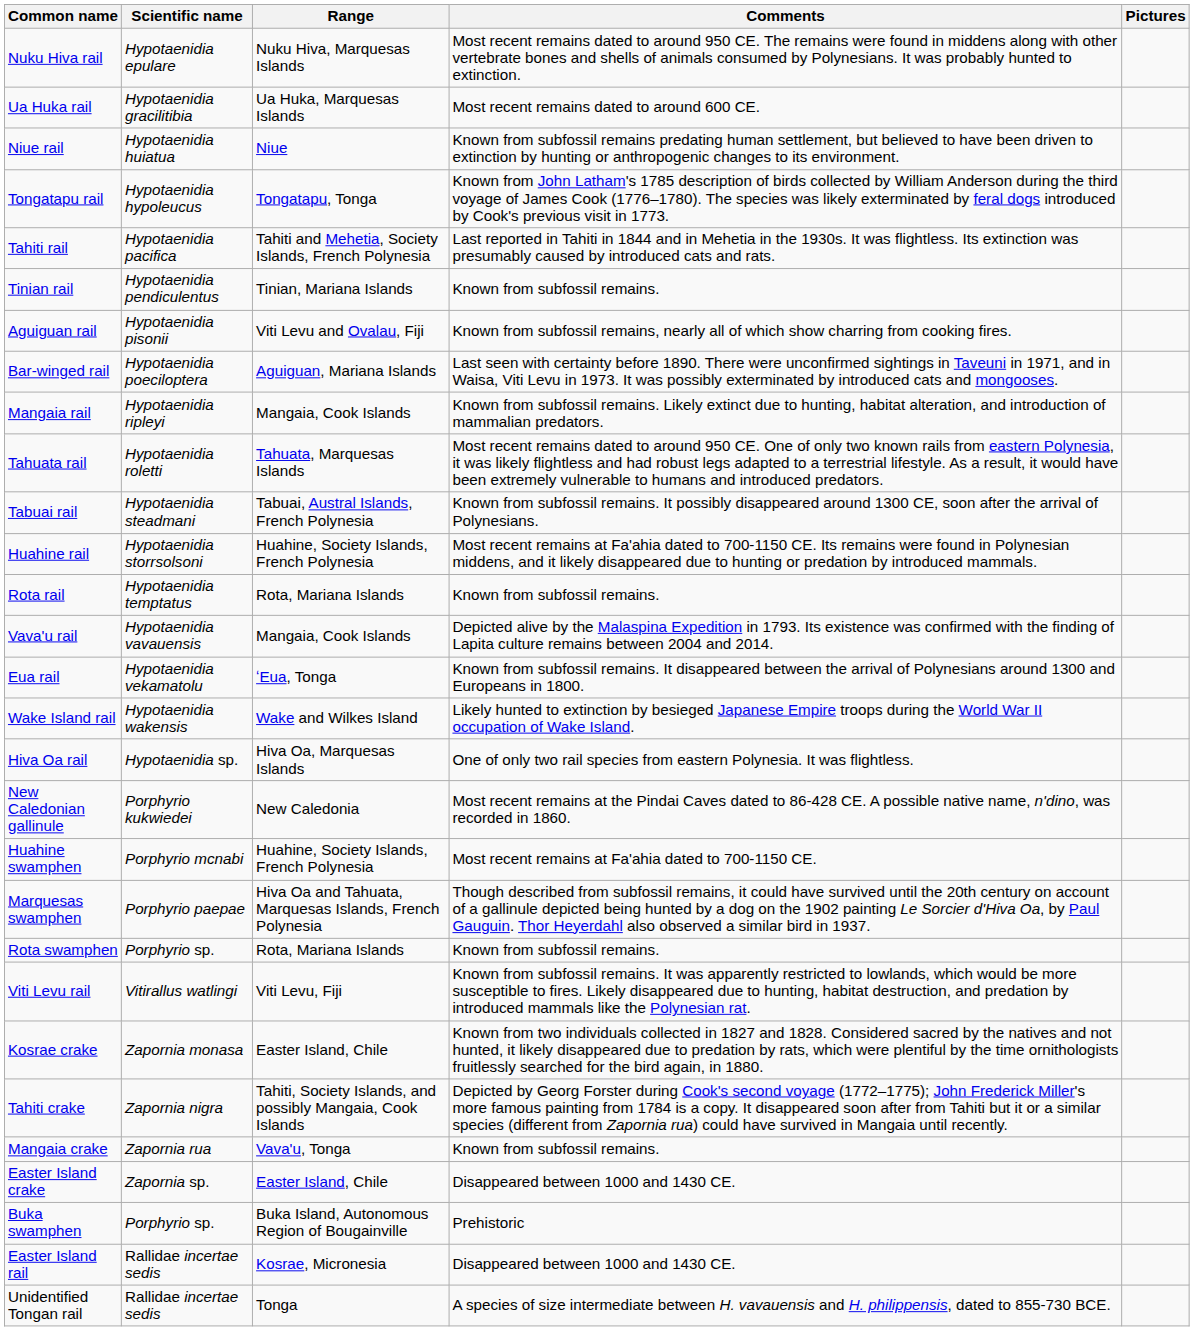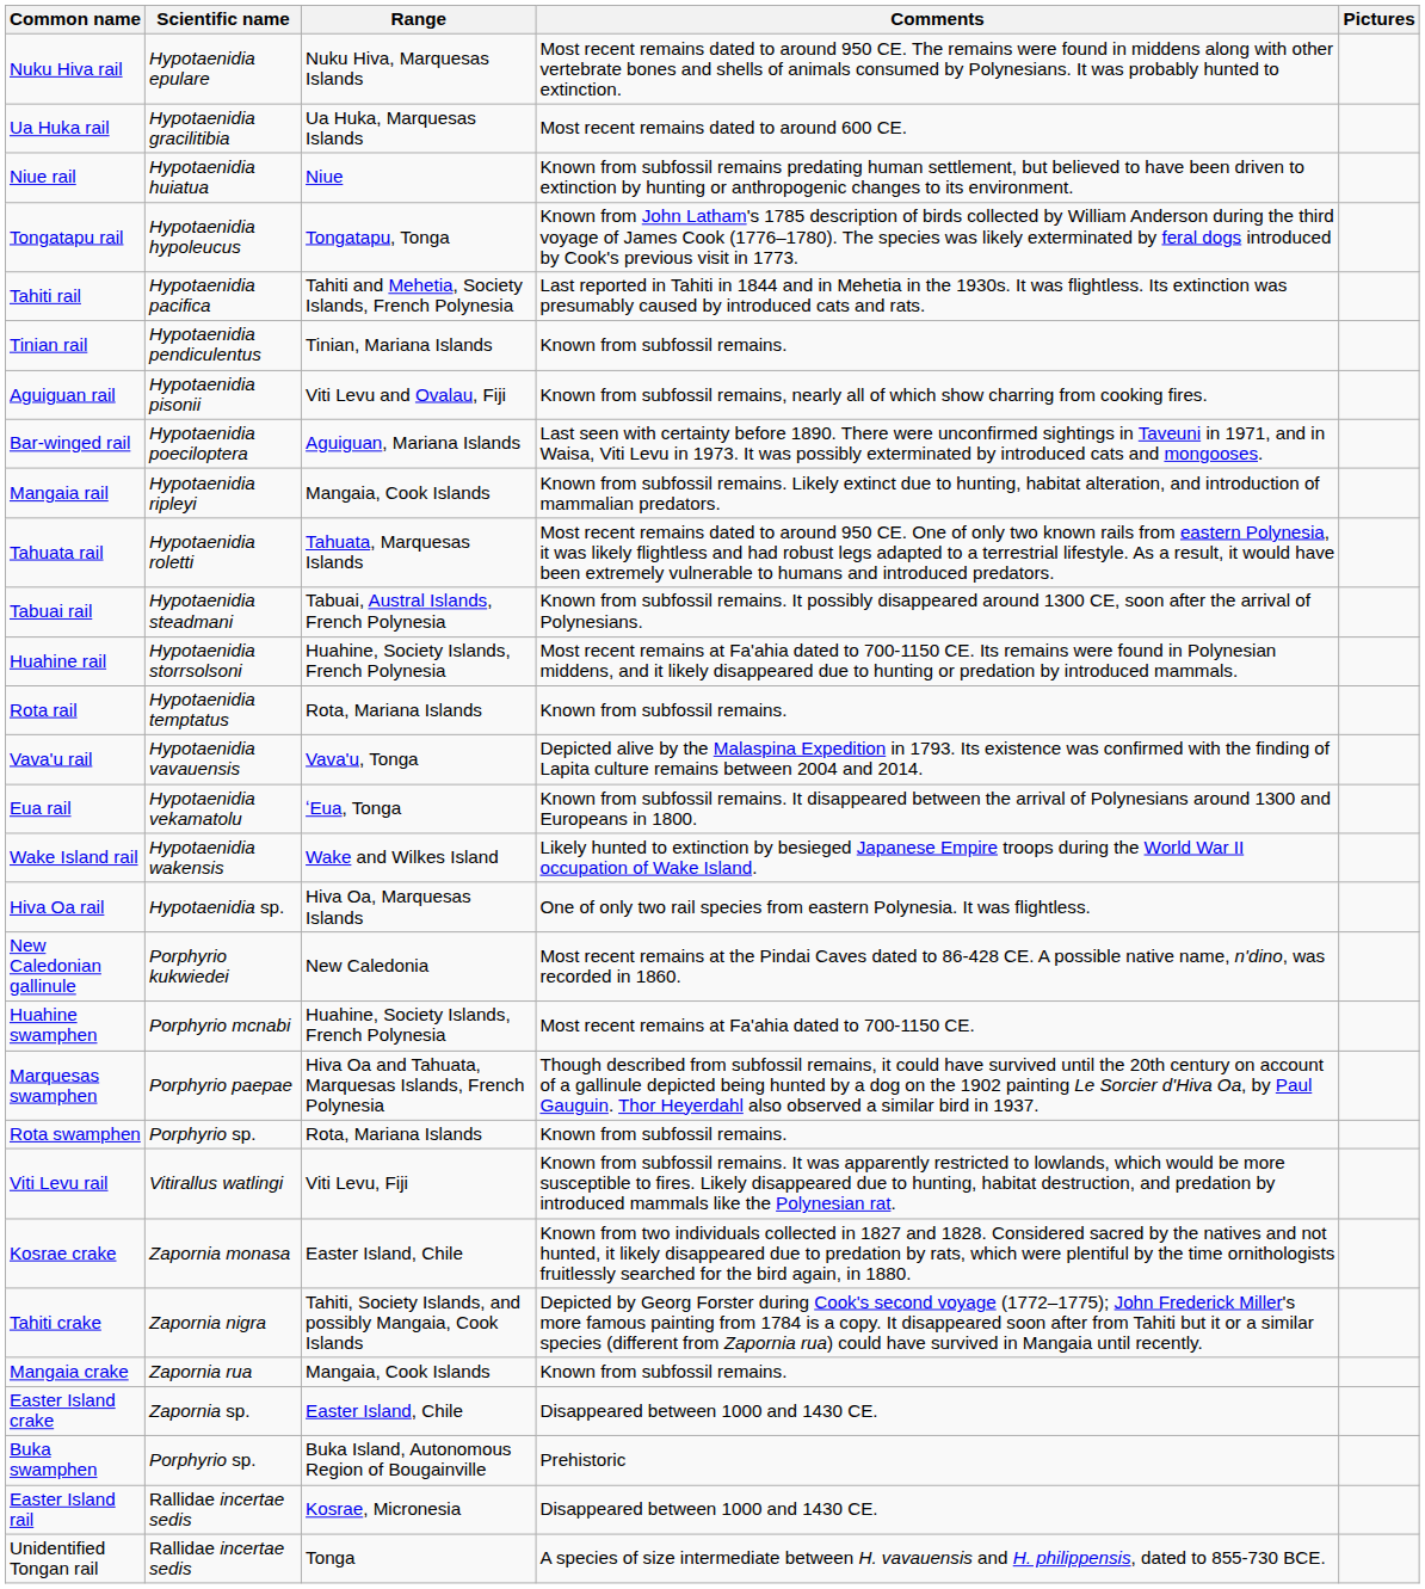 <table class="wikitable sortable">
 <tr>
 <th>Common name</th>
 <th>Scientific name</th>
 <th>Range</th>
 <th class="unsortable">Comments</th>
 <th class="unsortable">Pictures</th>
 </tr>
 <tr>
 <td><a href='#'>Nuku Hiva rail</a></td>
 <td><em>Hypotaenidia epulare</em></td>
 <td>Nuku Hiva, Marquesas Islands</td>
 <td>Most recent remains dated to around 950 CE. The remains were found in middens along with other vertebrate bones and shells of animals consumed by Polynesians. It was probably hunted to extinction.</td>
 <td></td>
 </tr>
 <tr>
 <td><a href='#'>Ua Huka rail</a></td>
 <td><em>Hypotaenidia gracilitibia</em></td>
 <td>Ua Huka, Marquesas Islands</td>
 <td>Most recent remains dated to around 600 CE.</td>
 </tr>
 <tr>
 <td><a href='#'>Niue rail</a></td>
 <td><em>Hypotaenidia huiatua</em></td>
 <td><a href='#'>Niue</a></td>
 <td>Known from subfossil remains predating human settlement, but believed to have been driven to extinction by hunting or anthropogenic changes to its environment.</td>
 <td></td>
 </tr>
 <tr>
 <td><a href='#'>Tongatapu rail</a></td>
 <td><em>Hypotaenidia hypoleucus</em></td>
 <td><a href='#'>Tongatapu</a>, Tonga</td>
 <td>Known from <a href='#'>John Latham</a>'s 1785 description of birds collected by William Anderson during the third voyage of James Cook (1776–1780). The species was likely exterminated by <a href='#'>feral dogs</a> introduced by Cook's previous visit in 1773.</td>
 <td></td>
 </tr>
 <tr>
 <td><a href='#'>Tahiti rail</a></td>
 <td><em>Hypotaenidia pacifica</em></td>
 <td>Tahiti and <a href='#'>Mehetia</a>, Society Islands, French Polynesia</td>
 <td>Last reported in Tahiti in 1844 and in Mehetia in the 1930s. It was flightless. Its extinction was presumably caused by introduced cats and rats.</td>
 <td></td>
 </tr>
 <tr>
 <td><a href='#'>Tinian rail</a></td>
 <td><em>Hypotaenidia pendiculentus</em></td>
 <td>Tinian, Mariana Islands</td>
 <td>Known from subfossil remains.</td>
 <td></td>
 </tr>
 <tr>
 <td><a href='#'>Aguiguan rail</a></td>
 <td><em>Hypotaenidia pisonii</em></td>
 <td>Viti Levu and <a href='#'>Ovalau</a>, Fiji</td>
 <td>Known from subfossil remains, nearly all of which show charring from cooking fires.</td>
 <td></td>
 </tr>
 <tr>
 <td><a href='#'>Bar-winged rail</a></td>
 <td><em>Hypotaenidia poeciloptera</em></td>
 <td><a href='#'>Aguiguan</a>, Mariana Islands</td>
 <td>Last seen with certainty before 1890. There were unconfirmed sightings in <a href='#'>Taveuni</a> in 1971, and in Waisa, Viti Levu in 1973. It was possibly exterminated by introduced cats and <a href='#'>mongooses</a>.</td>
 <td></td>
 </tr>
 <tr>
 <td><a href='#'>Mangaia rail</a></td>
 <td><em>Hypotaenidia ripleyi</em></td>
 <td>Mangaia, Cook Islands</td>
 <td>Known from subfossil remains. Likely extinct due to hunting, habitat alteration, and introduction of mammalian predators.</td>
 <td></td>
 </tr>
 <tr>
 <td><a href='#'>Tahuata rail</a></td>
 <td><em>Hypotaenidia roletti</em></td>
 <td><a href='#'>Tahuata</a>, Marquesas Islands</td>
 <td>Most recent remains dated to around 950 CE. One of only two known rails from <a href='#'>eastern Polynesia</a>, it was likely flightless and had robust legs adapted to a terrestrial lifestyle. As a result, it would have been extremely vulnerable to humans and introduced predators.</td>
 <td></td>
 </tr>
 <tr>
 <td><a href='#'>Tabuai rail</a></td>
 <td><em>Hypotaenidia steadmani</em></td>
 <td>Tabuai, <a href='#'>Austral Islands</a>, French Polynesia</td>
 <td>Known from subfossil remains. It possibly disappeared around 1300 CE, soon after the arrival of Polynesians.</td>
 <td></td>
 </tr>
 <tr>
 <td><a href='#'>Huahine rail</a></td>
 <td><em>Hypotaenidia storrsolsoni</em></td>
 <td>Huahine, Society Islands, French Polynesia</td>
 <td>Most recent remains at Fa'ahia dated to 700-1150 CE. Its remains were found in Polynesian middens, and it likely disappeared due to hunting or predation by introduced mammals.</td>
 <td></td>
 </tr>
 <tr>
 <td><a href='#'>Rota rail</a></td>
 <td><em>Hypotaenidia temptatus</em></td>
 <td>Rota, Mariana Islands</td>
 <td>Known from subfossil remains.</td>
 <td></td>
 </tr>
 <tr>
 <td><a href='#'>Vava'u rail</a></td>
 <td><em>Hypotaenidia vavauensis</em></td>
-<td>Mangaia, Cook Islands</td>
+<td><a href='#'>Vava'u</a>, Tonga</td>
 <td>Depicted alive by the <a href='#'>Malaspina Expedition</a> in 1793. Its existence was confirmed with the finding of Lapita culture remains between 2004 and 2014.</td>
 <td></td>
 </tr>
 <tr>
 <td><a href='#'>Eua rail</a></td>
 <td><em>Hypotaenidia vekamatolu</em></td>
 <td><a href='#'>ʻEua</a>, Tonga</td>
 <td>Known from subfossil remains. It disappeared between the arrival of Polynesians around 1300 and Europeans in 1800.</td>
 <td></td>
 </tr>
 <tr>
 <td><a href='#'>Wake Island rail</a></td>
 <td><em>Hypotaenidia wakensis</em></td>
 <td><a href='#'>Wake</a> and Wilkes Island</td>
 <td>Likely hunted to extinction by besieged <a href='#'>Japanese Empire</a> troops during the <a href='#'>World War II</a> <a href='#'>occupation of Wake Island</a>.</td>
 <td></td>
 </tr>
 <tr>
 <td><a href='#'>Hiva Oa rail</a></td>
 <td><em>Hypotaenidia</em> sp.</td>
 <td>Hiva Oa, Marquesas Islands</td>
 <td>One of only two rail species from eastern Polynesia. It was flightless.</td>
 <td></td>
 </tr>
 <tr>
 <td><a href='#'>New Caledonian gallinule</a></td>
 <td><em>Porphyrio kukwiedei</em></td>
 <td>New Caledonia</td>
 <td>Most recent remains at the Pindai Caves dated to 86-428 CE. A possible native name, <em>n'dino</em>, was recorded in 1860.</td>
 <td></td>
 </tr>
 <tr>
 <td><a href='#'>Huahine swamphen</a></td>
 <td><em>Porphyrio mcnabi</em></td>
 <td>Huahine, Society Islands, French Polynesia</td>
 <td>Most recent remains at Fa'ahia dated to 700-1150 CE.</td>
 <td></td>
 </tr>
 <tr>
 <td><a href='#'>Marquesas swamphen</a></td>
 <td><em>Porphyrio paepae</em></td>
 <td>Hiva Oa and Tahuata, Marquesas Islands, French Polynesia</td>
 <td>Though described from subfossil remains, it could have survived until the 20th century on account of a gallinule depicted being hunted by a dog on the 1902 painting <em>Le Sorcier d'Hiva Oa</em>, by <a href='#'>Paul Gauguin</a>. <a href='#'>Thor Heyerdahl</a> also observed a similar bird in 1937.</td>
 <td></td>
 </tr>
 <tr>
 <td><a href='#'>Rota swamphen</a></td>
 <td><em>Porphyrio</em> sp.</td>
 <td>Rota, Mariana Islands</td>
 <td>Known from subfossil remains.</td>
 <td></td>
 </tr>
 <tr>
 <td><a href='#'>Viti Levu rail</a></td>
 <td><em>Vitirallus watlingi</em></td>
 <td>Viti Levu, Fiji</td>
 <td>Known from subfossil remains. It was apparently restricted to lowlands, which would be more susceptible to fires. Likely disappeared due to hunting, habitat destruction, and predation by introduced mammals like the <a href='#'>Polynesian rat</a>.</td>
 </tr>
 <tr>
 <td><a href='#'>Kosrae crake</a></td>
 <td><em>Zapornia monasa</em></td>
 <td>Easter Island, Chile</td>
 <td>Known from two individuals collected in 1827 and 1828. Considered sacred by the natives and not hunted, it likely disappeared due to predation by rats, which were plentiful by the time ornithologists fruitlessly searched for the bird again, in 1880.</td>
 <td></td>
 </tr>
 <tr>
 <td><a href='#'>Tahiti crake</a></td>
 <td><em>Zapornia nigra</em></td>
 <td>Tahiti, Society Islands, and possibly Mangaia, Cook Islands</td>
 <td>Depicted by Georg Forster during <a href='#'>Cook's second voyage</a> (1772–1775); <a href='#'>John Frederick Miller</a>'s more famous painting from 1784 is a copy. It disappeared soon after from Tahiti but it or a similar species (different from <em>Zapornia rua</em>) could have survived in Mangaia until recently.</td>
 <td></td>
 </tr>
 <tr>
 <td><a href='#'>Mangaia crake</a></td>
 <td><em>Zapornia rua</em></td>
-<td><a href='#'>Vava'u</a>, Tonga</td>
+<td>Mangaia, Cook Islands</td>
 <td>Known from subfossil remains.</td>
 <td></td>
 </tr>
 <tr>
 <td><a href='#'>Easter Island crake</a></td>
 <td><em>Zapornia</em> sp.</td>
 <td><a href='#'>Easter Island</a>, Chile</td>
 <td>Disappeared between 1000 and 1430 CE.</td>
 <td></td>
 </tr>
 <tr>
 <td><a href='#'>Buka swamphen</a></td>
 <td><em>Porphyrio</em> sp.</td>
 <td>Buka Island, Autonomous Region of Bougainville</td>
 <td>Prehistoric</td>
 <td></td>
 </tr>
 <tr>
 <td><a href='#'>Easter Island rail</a></td>
 <td>Rallidae <em>incertae sedis</em></td>
 <td><a href='#'>Kosrae</a>, Micronesia</td>
 <td>Disappeared between 1000 and 1430 CE.</td>
 <td></td>
 </tr>
 <tr>
 <td>Unidentified Tongan rail</td>
 <td>Rallidae <em>incertae sedis</em></td>
 <td>Tonga</td>
 <td>A species of size intermediate between <em>H. vavauensis</em> and <em><a href='#'>H. philippensis</a></em>, dated to 855-730 BCE.</td>
 </tr>
 </table>
